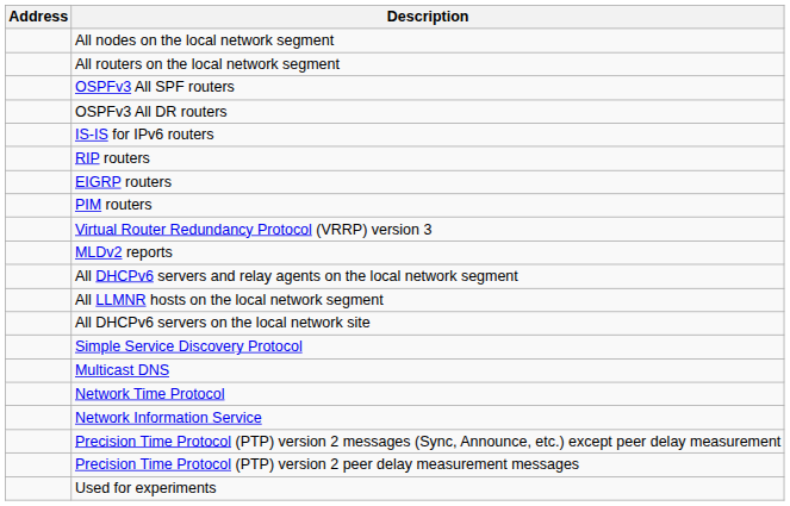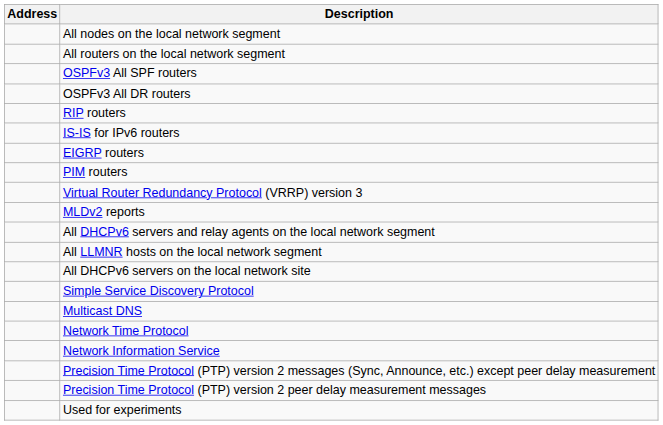 <table class="wikitable">
 <tr>
 <th>Address</th>
 <th>Description</th>
 </tr>
 <tr>
 <td></td>
 <td>All nodes on the local network segment</td>
 </tr>
 <tr>
 <td></td>
 <td>All routers on the local network segment</td>
 </tr>
 <tr>
 <td></td>
 <td><a href='#'>OSPFv3</a> All SPF routers</td>
 </tr>
 <tr>
 <td></td>
 <td>OSPFv3 All DR routers</td>
 </tr>
 <tr>
 <td></td>
-<td><a href='#'>IS-IS</a> for IPv6 routers</td>
+<td><a href='#'>RIP</a> routers</td>
 </tr>
 <tr>
 <td></td>
-<td><a href='#'>RIP</a> routers</td>
+<td><a href='#'>IS-IS</a> for IPv6 routers</td>
 </tr>
 <tr>
 <td></td>
 <td><a href='#'>EIGRP</a> routers</td>
 </tr>
 <tr>
 <td></td>
 <td><a href='#'>PIM</a> routers</td>
 </tr>
 <tr>
 <td></td>
 <td><a href='#'>Virtual Router Redundancy Protocol</a> (VRRP) version 3</td>
 </tr>
 <tr>
 <td></td>
 <td><a href='#'>MLDv2</a> reports</td>
 </tr>
 <tr>
 <td></td>
 <td>All <a href='#'>DHCPv6</a> servers and relay agents on the local network segment</td>
 </tr>
 <tr>
 <td></td>
 <td>All <a href='#'>LLMNR</a> hosts on the local network segment</td>
 </tr>
 <tr>
 <td></td>
 <td>All DHCPv6 servers on the local network site</td>
 </tr>
 <tr>
 <td></td>
 <td><a href='#'>Simple Service Discovery Protocol</a></td>
 </tr>
 <tr>
 <td></td>
 <td><a href='#'>Multicast DNS</a></td>
 </tr>
 <tr>
 <td></td>
 <td><a href='#'>Network Time Protocol</a></td>
 </tr>
 <tr>
 <td></td>
 <td><a href='#'>Network Information Service</a></td>
 </tr>
 <tr>
 <td></td>
 <td><a href='#'>Precision Time Protocol</a> (PTP) version 2 messages (Sync, Announce, etc.) except peer delay measurement</td>
 </tr>
 <tr>
 <td></td>
 <td><a href='#'>Precision Time Protocol</a> (PTP) version 2 peer delay measurement messages</td>
 </tr>
 <tr>
 <td></td>
 <td>Used for experiments</td>
 </tr>
 </table>
